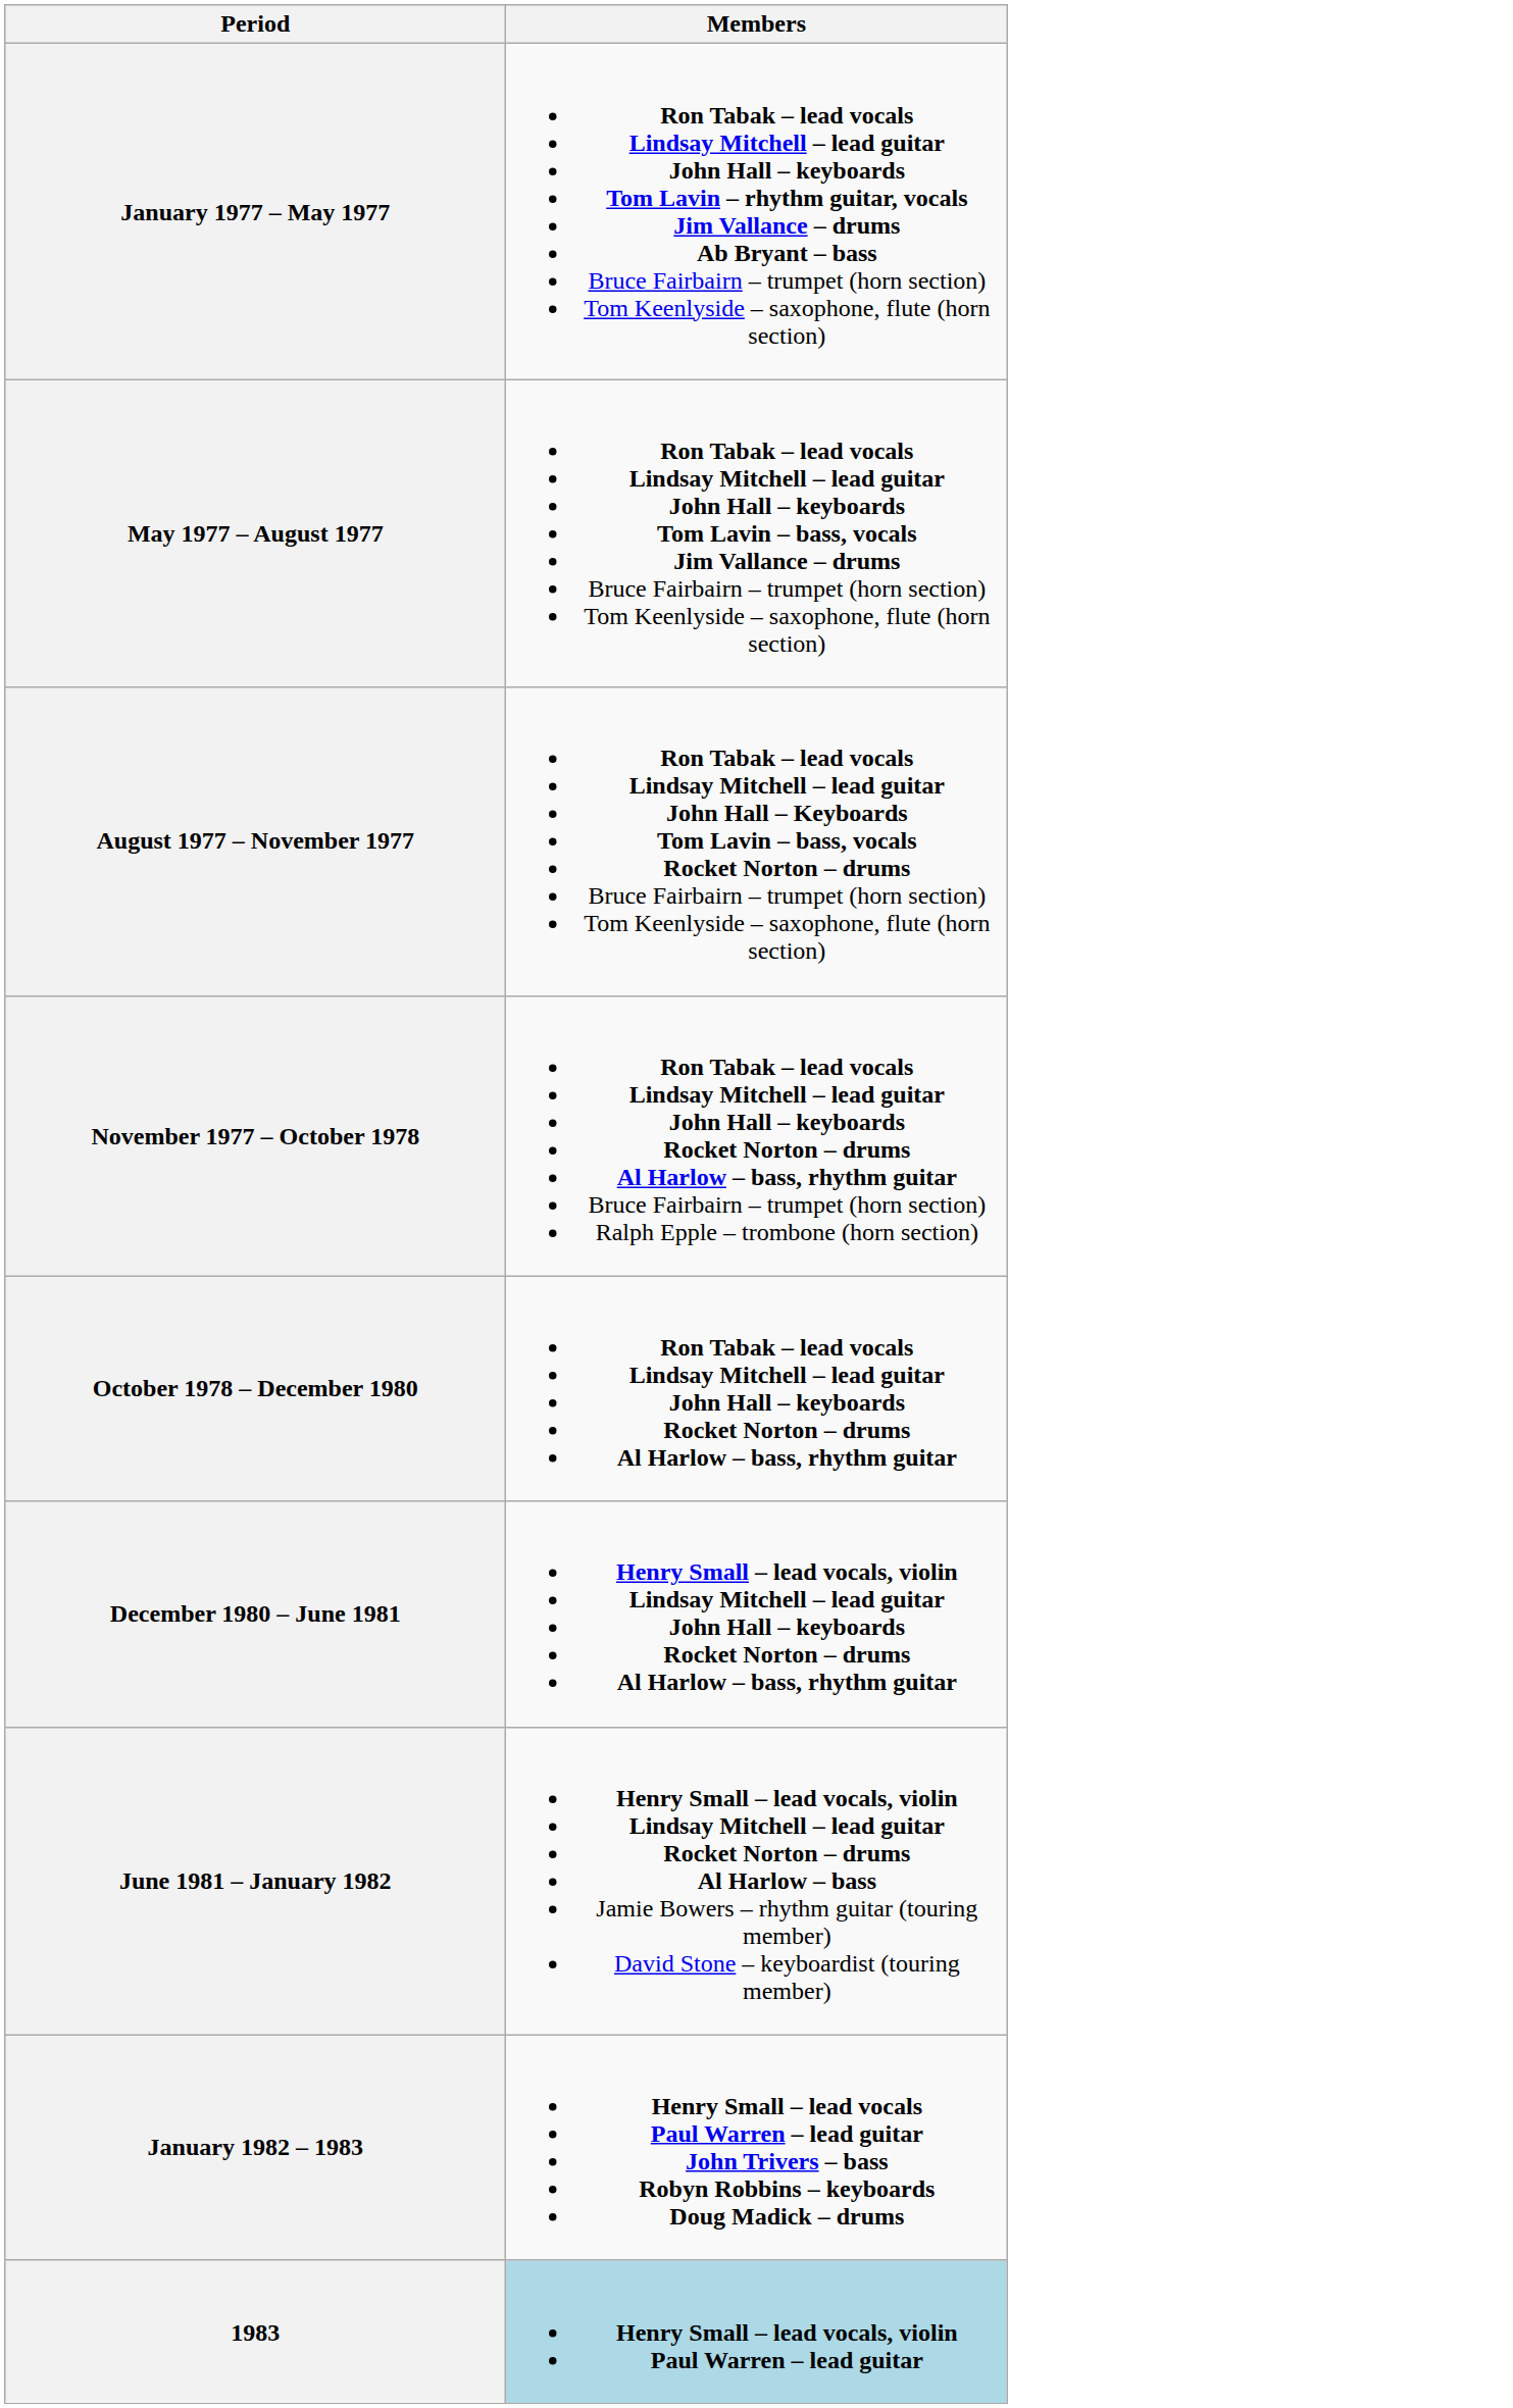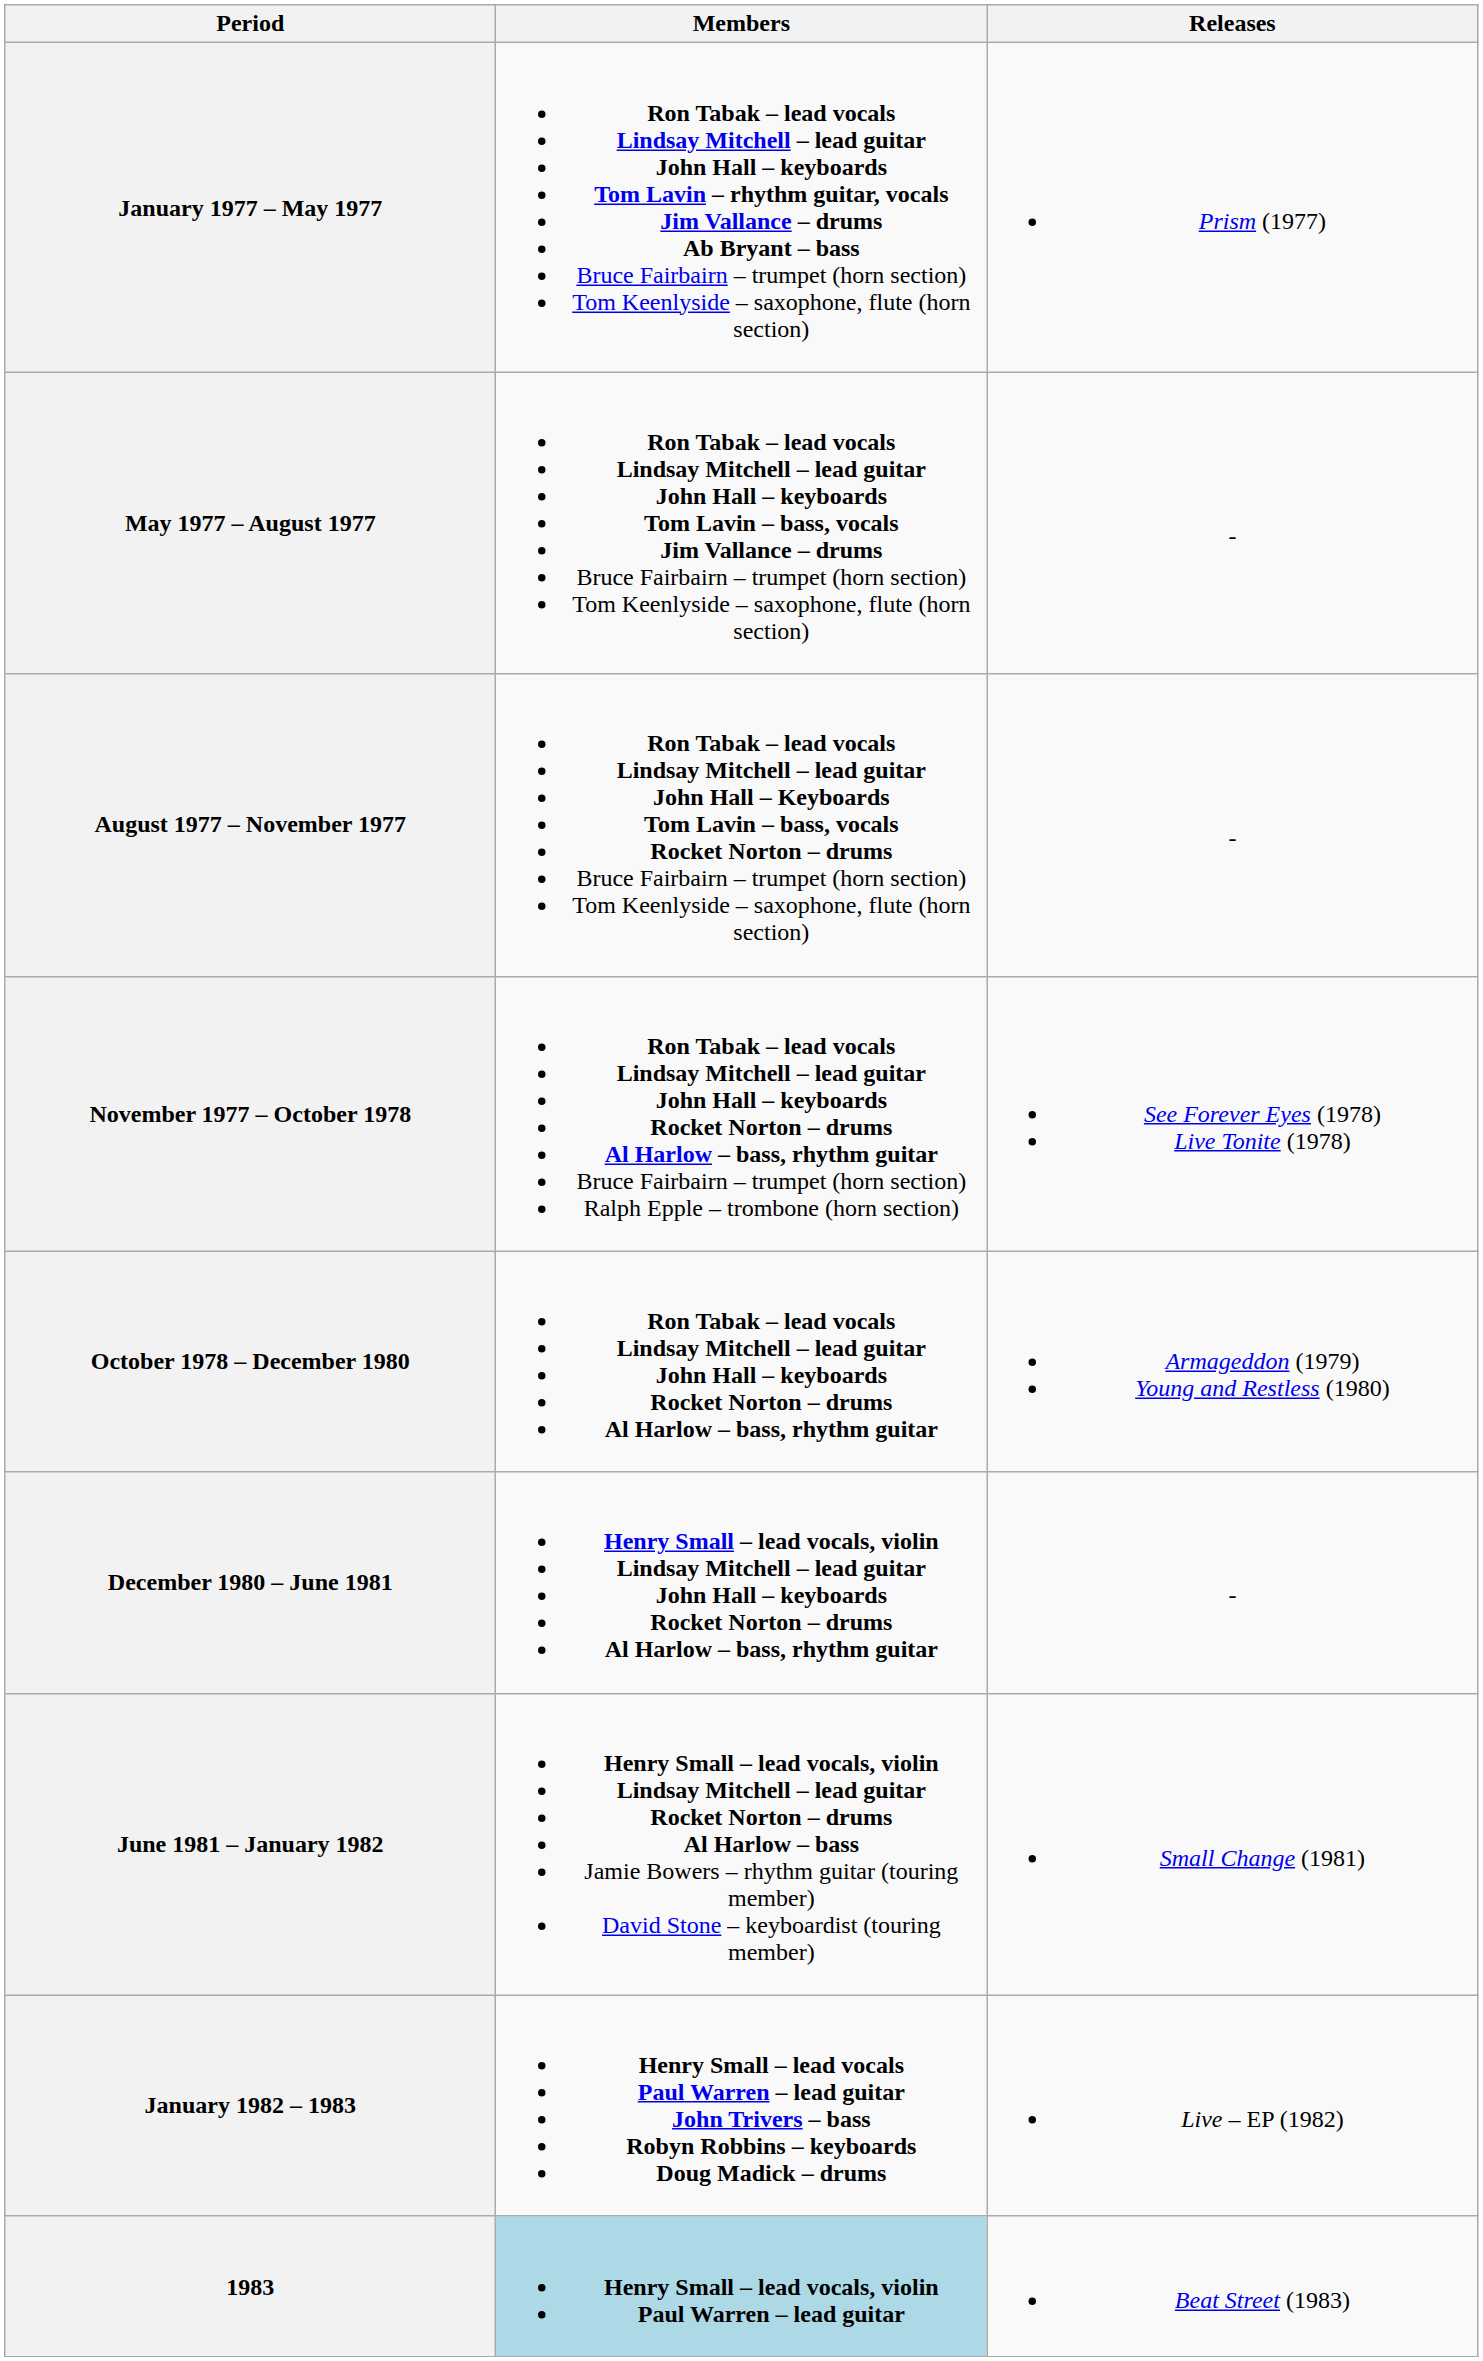 <table class="wikitable plainrowheaders" style="text-align:center;">
 <tr>
 <th scope="col" style="width:20em;">Period</th>
 <th scope="col" style="width:20em;">Members</th>
+<th scope="col" style="width:20em;">Releases</th>
 </tr>
 <tr>
 <th scope="col">January 1977 – May 1977</th>
 <td><br><ul><li><strong>Ron Tabak – lead vocals</strong></li><li><strong><a href='#'>Lindsay Mitchell</a> – lead guitar</strong></li><li><strong>John Hall – keyboards</strong></li><li><strong><a href='#'>Tom Lavin</a> – rhythm guitar, vocals</strong></li><li><strong><a href='#'>Jim Vallance</a> – drums</strong></li><li><strong>Ab Bryant – bass</strong></li><li><a href='#'>Bruce Fairbairn</a> – trumpet (horn section)</li><li><a href='#'>Tom Keenlyside</a> – saxophone, flute (horn section)</li></ul></td>
+<td><br><ul><li><em><a href='#'>Prism</a></em> (1977)</li></ul></td>
 </tr>
 <tr>
 <th scope="col">May 1977 – August 1977</th>
 <td><br><ul><li><strong>Ron Tabak – lead vocals</strong></li><li><strong>Lindsay Mitchell – lead guitar</strong></li><li><strong>John Hall – keyboards</strong></li><li><strong>Tom Lavin – bass, vocals</strong></li><li><strong>Jim Vallance – drums</strong></li><li>Bruce Fairbairn – trumpet (horn section)</li><li>Tom Keenlyside – saxophone, flute (horn section)</li></ul></td>
+<td><br>-</td>
 </tr>
 <tr>
 <th scope="col">August 1977 – November 1977</th>
 <td><br><ul><li><strong>Ron Tabak – lead vocals</strong></li><li><strong>Lindsay Mitchell – lead guitar</strong></li><li><strong>John Hall – Keyboards</strong></li><li><strong>Tom Lavin – bass, vocals</strong></li><li><strong>Rocket Norton – drums</strong></li><li>Bruce Fairbairn – trumpet (horn section)</li><li>Tom Keenlyside – saxophone, flute (horn section)</li></ul></td>
+<td><br>-</td>
 </tr>
 <tr>
 <th scope="col">November 1977 – October 1978</th>
 <td><br><ul><li><strong>Ron Tabak – lead vocals</strong></li><li><strong>Lindsay Mitchell – lead guitar</strong></li><li><strong>John Hall – keyboards</strong></li><li><strong>Rocket Norton – drums</strong></li><li><strong><a href='#'>Al Harlow</a> – bass, rhythm guitar</strong></li><li>Bruce Fairbairn – trumpet (horn section)</li><li>Ralph Epple – trombone (horn section)</li></ul></td>
+<td><br><ul><li><em><a href='#'>See Forever Eyes</a></em> (1978)</li><li><em><a href='#'>Live Tonite</a></em> (1978)</li></ul></td>
 </tr>
 <tr>
 <th scope="col">October 1978 – December 1980</th>
 <td><br><ul><li><strong>Ron Tabak – lead vocals</strong></li><li><strong>Lindsay Mitchell – lead guitar</strong></li><li><strong>John Hall – keyboards</strong></li><li><strong>Rocket Norton – drums</strong></li><li><strong>Al Harlow – bass, rhythm guitar</strong></li></ul></td>
+<td><br><ul><li><em><a href='#'>Armageddon</a></em> (1979)</li><li><em><a href='#'>Young and Restless</a></em> (1980)</li></ul></td>
 </tr>
 <tr>
 <th scope="col">December 1980 – June 1981</th>
 <td><br><ul><li><strong><a href='#'>Henry Small</a> – lead vocals, violin</strong></li><li><strong>Lindsay Mitchell – lead guitar</strong></li><li><strong>John Hall – keyboards</strong></li><li><strong>Rocket Norton – drums</strong></li><li><strong>Al Harlow – bass, rhythm guitar</strong></li></ul></td>
+<td><br>-</td>
 </tr>
 <tr>
 <th scope="col">June 1981 – January 1982</th>
 <td><br><ul><li><strong>Henry Small – lead vocals, violin</strong></li><li><strong>Lindsay Mitchell – lead guitar</strong></li><li><strong>Rocket Norton – drums</strong></li><li><strong>Al Harlow – bass</strong></li><li>Jamie Bowers – rhythm guitar (touring member)</li><li><a href='#'>David Stone</a> – keyboardist (touring member)</li></ul></td>
+<td><br><ul><li><em><a href='#'>Small Change</a></em> (1981)</li></ul></td>
 </tr>
 <tr>
 <th scope="col">January 1982 – 1983</th>
 <td><br><ul><li><strong>Henry Small – lead vocals</strong></li><li><strong><a href='#'>Paul Warren</a> – lead guitar</strong></li><li><strong><a href='#'>John Trivers</a> – bass</strong></li><li><strong>Robyn Robbins – keyboards</strong></li><li><strong>Doug Madick – drums</strong></li></ul></td>
+<td><br><ul><li><em>Live</em> – EP (1982)</li></ul></td>
 </tr>
 <tr>
 <th scope="col">1983</th>
 <td style="background: lightblue;"><br><ul><li><strong>Henry Small – lead vocals, violin</strong></li><li><strong>Paul Warren – lead guitar</strong></li></ul></td>
+<td><br><ul><li><em><a href='#'>Beat Street</a></em> (1983)</li></ul></td>
 </tr>
 </table>
